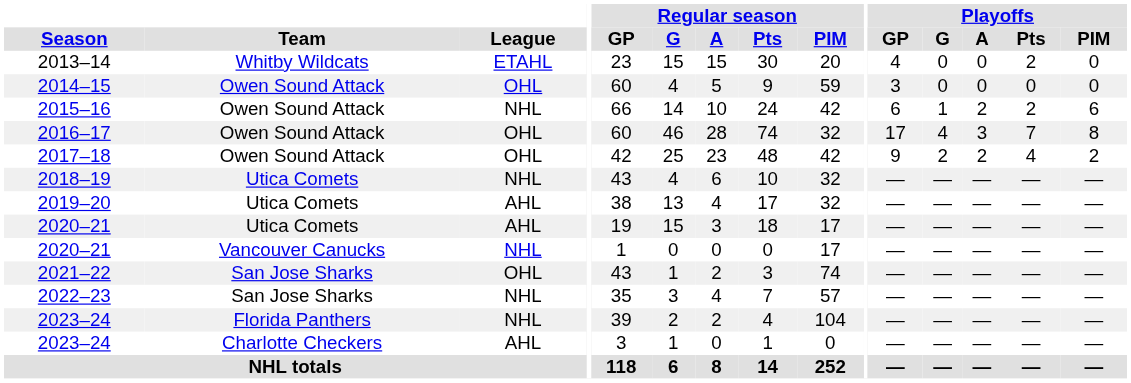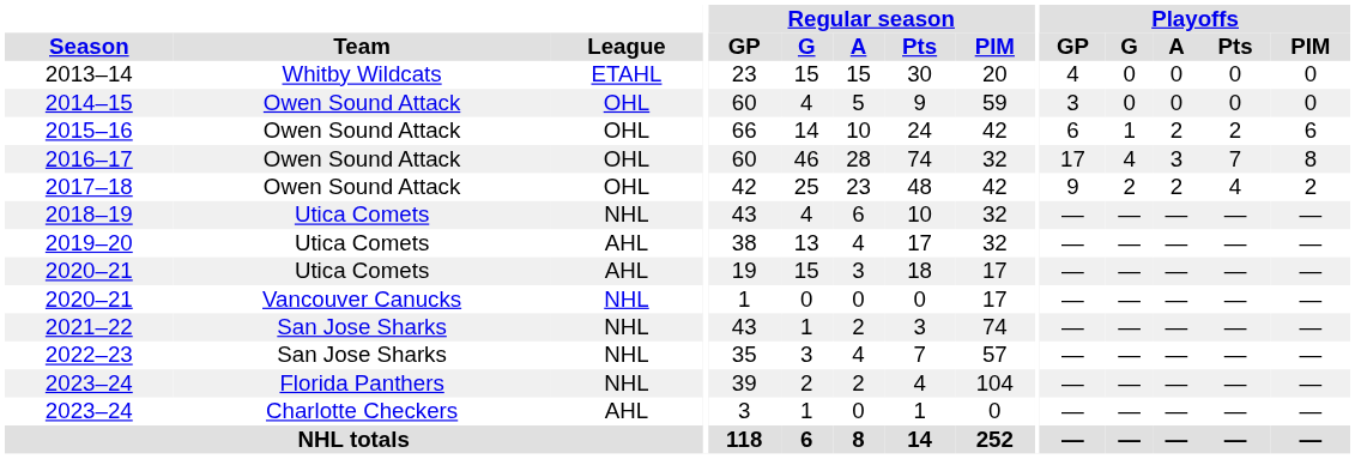 <table border="0" cellpadding="1" cellspacing="0" style="text-align:center; width:60em">
 <tr bgcolor="#e0e0e0">
 <th colspan="3" bgcolor="#ffffff"></th>
 <th rowspan="99" bgcolor="#ffffff"></th>
 <th colspan="5"><a href='#'>Regular season</a></th>
 <th rowspan="99" bgcolor="#ffffff"></th>
 <th colspan="5"><a href='#'>Playoffs</a></th>
 </tr>
 <tr bgcolor="#e0e0e0">
 <th><a href='#'>Season</a></th>
 <th>Team</th>
 <th>League</th>
 <th>GP</th>
 <th><a href='#'>G</a></th>
 <th><a href='#'>A</a></th>
 <th><a href='#'>Pts</a></th>
 <th><a href='#'>PIM</a></th>
 <th>GP</th>
 <th>G</th>
 <th>A</th>
 <th>Pts</th>
 <th>PIM</th>
 </tr>
 <tr>
 <td>2013–14</td>
 <td><a href='#'>Whitby Wildcats</a></td>
 <td><a href='#'>ETAHL</a></td>
 <td>23</td>
 <td>15</td>
 <td>15</td>
 <td>30</td>
 <td>20</td>
 <td>4</td>
 <td>0</td>
 <td>0</td>
-<td>2</td>
+<td>0</td>
 <td>0</td>
 </tr>
 <tr bgcolor="#f0f0f0">
 <td><a href='#'>2014–15</a></td>
 <td><a href='#'>Owen Sound Attack</a></td>
 <td><a href='#'>OHL</a></td>
 <td>60</td>
 <td>4</td>
 <td>5</td>
 <td>9</td>
 <td>59</td>
 <td>3</td>
 <td>0</td>
 <td>0</td>
 <td>0</td>
 <td>0</td>
 </tr>
 <tr>
 <td><a href='#'>2015–16</a></td>
 <td>Owen Sound Attack</td>
-<td>NHL</td>
+<td>OHL</td>
 <td>66</td>
 <td>14</td>
 <td>10</td>
 <td>24</td>
 <td>42</td>
 <td>6</td>
 <td>1</td>
 <td>2</td>
 <td>2</td>
 <td>6</td>
 </tr>
 <tr bgcolor="#f0f0f0">
 <td><a href='#'>2016–17</a></td>
 <td>Owen Sound Attack</td>
 <td>OHL</td>
 <td>60</td>
 <td>46</td>
 <td>28</td>
 <td>74</td>
 <td>32</td>
 <td>17</td>
 <td>4</td>
 <td>3</td>
 <td>7</td>
 <td>8</td>
 </tr>
 <tr>
 <td><a href='#'>2017–18</a></td>
 <td>Owen Sound Attack</td>
 <td>OHL</td>
 <td>42</td>
 <td>25</td>
 <td>23</td>
 <td>48</td>
 <td>42</td>
 <td>9</td>
 <td>2</td>
 <td>2</td>
 <td>4</td>
 <td>2</td>
 </tr>
 <tr bgcolor="#f0f0f0">
 <td><a href='#'>2018–19</a></td>
 <td><a href='#'>Utica Comets</a></td>
 <td>NHL</td>
 <td>43</td>
 <td>4</td>
 <td>6</td>
 <td>10</td>
 <td>32</td>
 <td>—</td>
 <td>—</td>
 <td>—</td>
 <td>—</td>
 <td>—</td>
 </tr>
 <tr>
 <td><a href='#'>2019–20</a></td>
 <td>Utica Comets</td>
 <td>AHL</td>
 <td>38</td>
 <td>13</td>
 <td>4</td>
 <td>17</td>
 <td>32</td>
 <td>—</td>
 <td>—</td>
 <td>—</td>
 <td>—</td>
 <td>—</td>
 </tr>
 <tr bgcolor="#f0f0f0">
 <td><a href='#'>2020–21</a></td>
 <td>Utica Comets</td>
 <td>AHL</td>
 <td>19</td>
 <td>15</td>
 <td>3</td>
 <td>18</td>
 <td>17</td>
 <td>—</td>
 <td>—</td>
 <td>—</td>
 <td>—</td>
 <td>—</td>
 </tr>
 <tr>
 <td><a href='#'>2020–21</a></td>
 <td><a href='#'>Vancouver Canucks</a></td>
 <td><a href='#'>NHL</a></td>
 <td>1</td>
 <td>0</td>
 <td>0</td>
 <td>0</td>
 <td>17</td>
 <td>—</td>
 <td>—</td>
 <td>—</td>
 <td>—</td>
 <td>—</td>
 </tr>
 <tr bgcolor="#f0f0f0">
 <td><a href='#'>2021–22</a></td>
 <td><a href='#'>San Jose Sharks</a></td>
-<td>OHL</td>
+<td>NHL</td>
 <td>43</td>
 <td>1</td>
 <td>2</td>
 <td>3</td>
 <td>74</td>
 <td>—</td>
 <td>—</td>
 <td>—</td>
 <td>—</td>
 <td>—</td>
 </tr>
 <tr>
 <td><a href='#'>2022–23</a></td>
 <td>San Jose Sharks</td>
 <td>NHL</td>
 <td>35</td>
 <td>3</td>
 <td>4</td>
 <td>7</td>
 <td>57</td>
 <td>—</td>
 <td>—</td>
 <td>—</td>
 <td>—</td>
 <td>—</td>
 </tr>
 <tr bgcolor="#f0f0f0">
 <td><a href='#'>2023–24</a></td>
 <td><a href='#'>Florida Panthers</a></td>
 <td>NHL</td>
 <td>39</td>
 <td>2</td>
 <td>2</td>
 <td>4</td>
 <td>104</td>
 <td>—</td>
 <td>—</td>
 <td>—</td>
 <td>—</td>
 <td>—</td>
 </tr>
 <tr>
 <td><a href='#'>2023–24</a></td>
 <td><a href='#'>Charlotte Checkers</a></td>
 <td>AHL</td>
 <td>3</td>
 <td>1</td>
 <td>0</td>
 <td>1</td>
 <td>0</td>
 <td>—</td>
 <td>—</td>
 <td>—</td>
 <td>—</td>
 <td>—</td>
 </tr>
 <tr bgcolor="#e0e0e0">
 <th colspan="3">NHL totals</th>
 <th>118</th>
 <th>6</th>
 <th>8</th>
 <th>14</th>
 <th>252</th>
 <th>—</th>
 <th>—</th>
 <th>—</th>
 <th>—</th>
 <th>—</th>
 </tr>
 </table>
